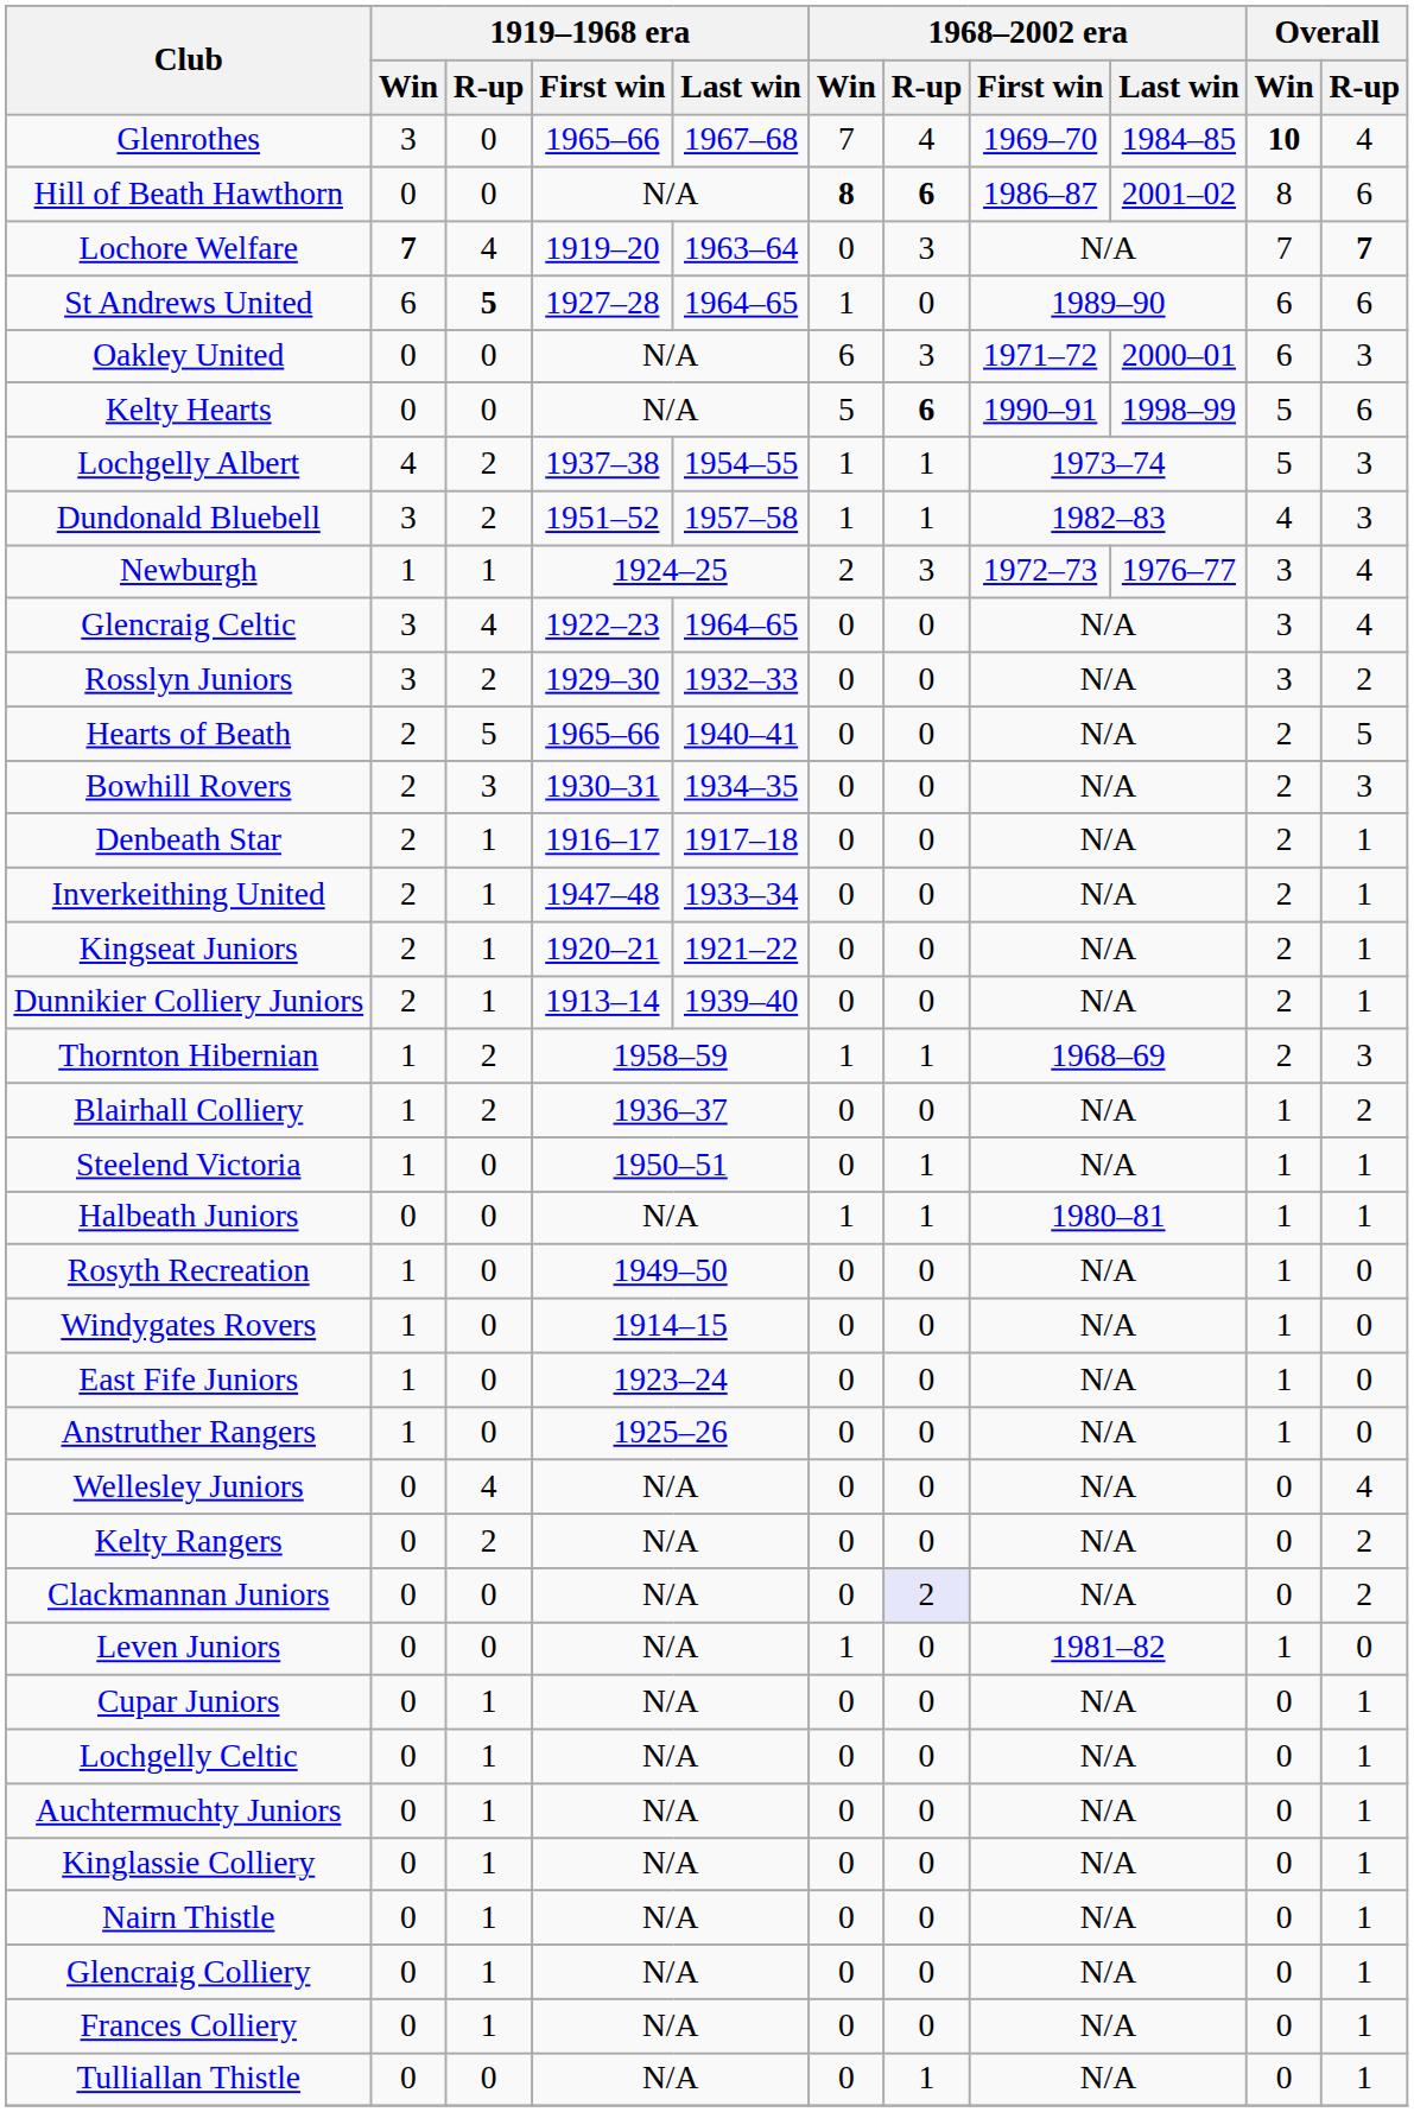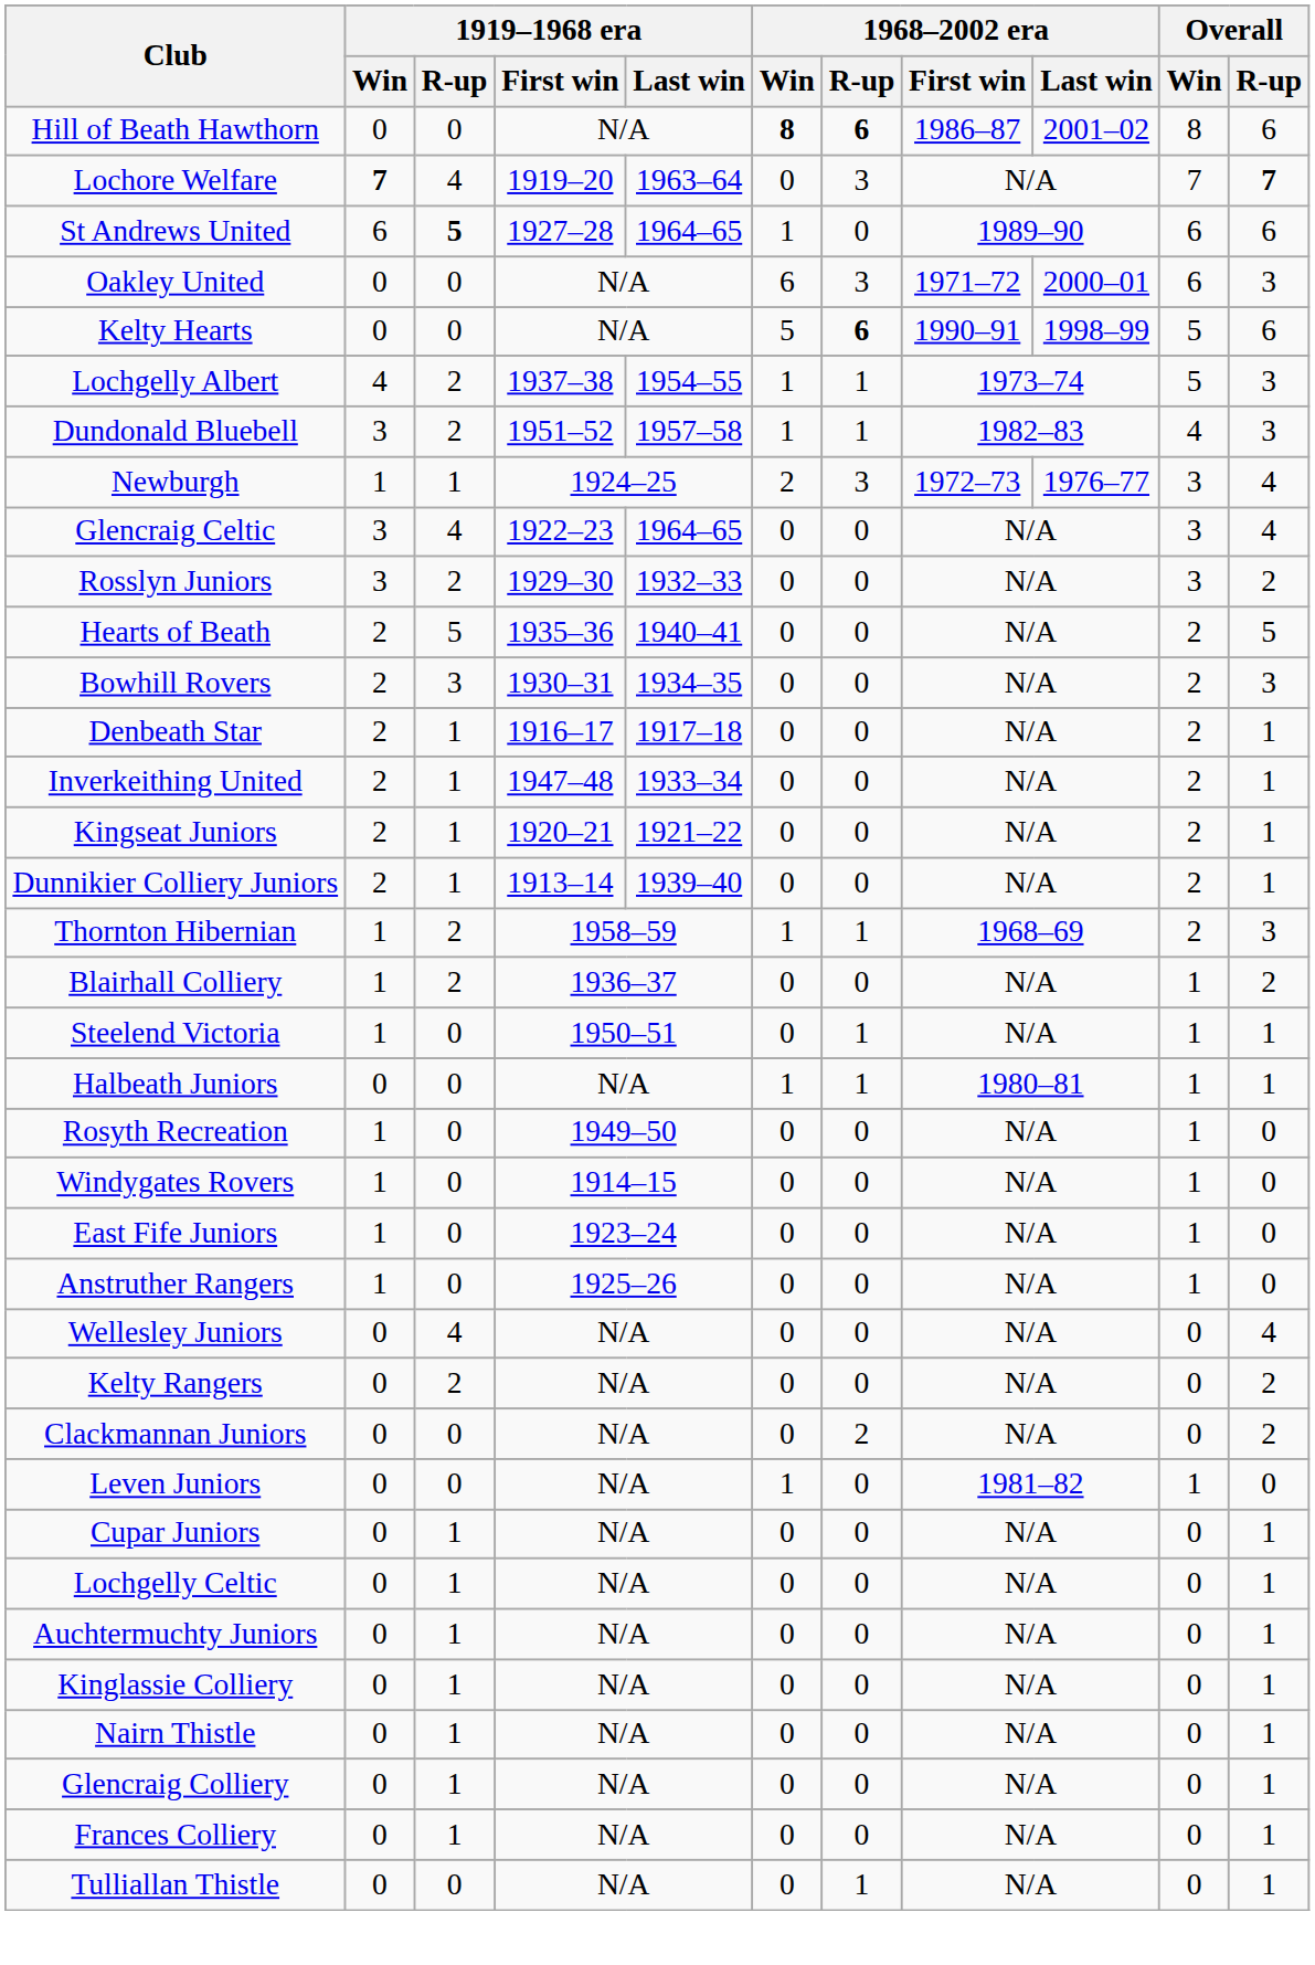 <table class="wikitable sortable" style="text-align: center; font-size:90%">
 <tr>
 <th rowspan=2>Club</th>
 <th colspan=4>1919–1968 era</th>
 <th colspan=4>1968–2002 era</th>
 <th colspan=2>Overall</th>
 </tr>
 <tr>
 <th>Win</th>
 <th>R-up</th>
 <th>First win</th>
 <th>Last win</th>
 <th>Win</th>
 <th>R-up</th>
 <th>First win</th>
 <th>Last win</th>
 <th>Win</th>
 <th>R-up</th>
-</tr>
-<tr>
-<td><a href='#'>Glenrothes</a></td>
-<td>3</td>
-<td>0</td>
-<td><a href='#'>1965–66</a></td>
-<td><a href='#'>1967–68</a></td>
-<td>7</td>
-<td>4</td>
-<td><a href='#'>1969–70</a></td>
-<td><a href='#'>1984–85</a></td>
-<td><strong>10</strong></td>
-<td>4</td>
 </tr>
 <tr>
 <td><a href='#'>Hill of Beath Hawthorn</a></td>
 <td>0</td>
 <td>0</td>
 <td colspan=2>N/A</td>
 <td><strong>8</strong></td>
 <td><strong>6</strong></td>
 <td><a href='#'>1986–87</a></td>
 <td><a href='#'>2001–02</a></td>
 <td>8</td>
 <td>6</td>
 </tr>
 <tr>
 <td><a href='#'>Lochore Welfare</a></td>
 <td><strong>7</strong></td>
 <td>4</td>
 <td><a href='#'>1919–20</a></td>
 <td><a href='#'>1963–64</a></td>
 <td>0</td>
 <td>3</td>
 <td colspan=2>N/A</td>
 <td>7</td>
 <td><strong>7</strong></td>
 </tr>
 <tr>
 <td><a href='#'>St Andrews United</a></td>
 <td>6</td>
 <td><strong>5</strong></td>
 <td><a href='#'>1927–28</a></td>
 <td><a href='#'>1964–65</a></td>
 <td>1</td>
 <td>0</td>
 <td colspan=2><a href='#'>1989–90</a></td>
 <td>6</td>
 <td>6</td>
 </tr>
 <tr>
 <td><a href='#'>Oakley United</a></td>
 <td>0</td>
 <td>0</td>
 <td colspan=2>N/A</td>
 <td>6</td>
 <td>3</td>
 <td><a href='#'>1971–72</a></td>
 <td><a href='#'>2000–01</a></td>
 <td>6</td>
 <td>3</td>
 </tr>
 <tr>
 <td><a href='#'>Kelty Hearts</a></td>
 <td>0</td>
 <td>0</td>
 <td colspan=2>N/A</td>
 <td>5</td>
 <td><strong>6</strong></td>
 <td><a href='#'>1990–91</a></td>
 <td><a href='#'>1998–99</a></td>
 <td>5</td>
 <td>6</td>
 </tr>
 <tr>
 <td><a href='#'>Lochgelly Albert</a></td>
 <td>4</td>
 <td>2</td>
 <td><a href='#'>1937–38</a></td>
 <td><a href='#'>1954–55</a></td>
 <td>1</td>
 <td>1</td>
 <td colspan=2><a href='#'>1973–74</a></td>
 <td>5</td>
 <td>3</td>
 </tr>
 <tr>
 <td><a href='#'>Dundonald Bluebell</a></td>
 <td>3</td>
 <td>2</td>
 <td><a href='#'>1951–52</a></td>
 <td><a href='#'>1957–58</a></td>
 <td>1</td>
 <td>1</td>
 <td colspan=2><a href='#'>1982–83</a></td>
 <td>4</td>
 <td>3</td>
 </tr>
 <tr>
 <td><a href='#'>Newburgh</a></td>
 <td>1</td>
 <td>1</td>
 <td colspan=2><a href='#'>1924–25</a></td>
 <td>2</td>
 <td>3</td>
 <td><a href='#'>1972–73</a></td>
 <td><a href='#'>1976–77</a></td>
 <td>3</td>
 <td>4</td>
 </tr>
 <tr>
 <td><a href='#'>Glencraig Celtic</a></td>
 <td>3</td>
 <td>4</td>
 <td><a href='#'>1922–23</a></td>
 <td><a href='#'>1964–65</a></td>
 <td>0</td>
 <td>0</td>
 <td colspan=2>N/A</td>
 <td>3</td>
 <td>4</td>
 </tr>
 <tr>
 <td><a href='#'>Rosslyn Juniors</a></td>
 <td>3</td>
 <td>2</td>
 <td><a href='#'>1929–30</a></td>
 <td><a href='#'>1932–33</a></td>
 <td>0</td>
 <td>0</td>
 <td colspan=2>N/A</td>
 <td>3</td>
 <td>2</td>
 </tr>
 <tr>
 <td><a href='#'>Hearts of Beath</a></td>
 <td>2</td>
 <td>5</td>
-<td><a href='#'>1965–66</a></td>
+<td><a href='#'>1935–36</a></td>
 <td><a href='#'>1940–41</a></td>
 <td>0</td>
 <td>0</td>
 <td colspan=2>N/A</td>
 <td>2</td>
 <td>5</td>
 </tr>
 <tr>
 <td><a href='#'>Bowhill Rovers</a></td>
 <td>2</td>
 <td>3</td>
 <td><a href='#'>1930–31</a></td>
 <td><a href='#'>1934–35</a></td>
 <td>0</td>
 <td>0</td>
 <td colspan=2>N/A</td>
 <td>2</td>
 <td>3</td>
 </tr>
 <tr>
 <td><a href='#'>Denbeath Star</a></td>
 <td>2</td>
 <td>1</td>
 <td><a href='#'>1916–17</a></td>
 <td><a href='#'>1917–18</a></td>
 <td>0</td>
 <td>0</td>
 <td colspan=2>N/A</td>
 <td>2</td>
 <td>1</td>
 </tr>
 <tr>
 <td><a href='#'>Inverkeithing United</a></td>
 <td>2</td>
 <td>1</td>
 <td><a href='#'>1947–48</a></td>
 <td><a href='#'>1933–34</a></td>
 <td>0</td>
 <td>0</td>
 <td colspan=2>N/A</td>
 <td>2</td>
 <td>1</td>
 </tr>
 <tr>
 <td><a href='#'>Kingseat Juniors</a></td>
 <td>2</td>
 <td>1</td>
 <td><a href='#'>1920–21</a></td>
 <td><a href='#'>1921–22</a></td>
 <td>0</td>
 <td>0</td>
 <td colspan=2>N/A</td>
 <td>2</td>
 <td>1</td>
 </tr>
 <tr>
 <td><a href='#'>Dunnikier Colliery Juniors</a></td>
 <td>2</td>
 <td>1</td>
 <td><a href='#'>1913–14</a></td>
 <td><a href='#'>1939–40</a></td>
 <td>0</td>
 <td>0</td>
 <td colspan=2>N/A</td>
 <td>2</td>
 <td>1</td>
 </tr>
 <tr>
 <td><a href='#'>Thornton Hibernian</a></td>
 <td>1</td>
 <td>2</td>
 <td colspan=2><a href='#'>1958–59</a></td>
 <td>1</td>
 <td>1</td>
 <td colspan=2><a href='#'>1968–69</a></td>
 <td>2</td>
 <td>3</td>
 </tr>
 <tr>
 <td><a href='#'>Blairhall Colliery</a></td>
 <td>1</td>
 <td>2</td>
 <td colspan=2><a href='#'>1936–37</a></td>
 <td>0</td>
 <td>0</td>
 <td colspan=2>N/A</td>
 <td>1</td>
 <td>2</td>
 </tr>
 <tr>
 <td><a href='#'>Steelend Victoria</a></td>
 <td>1</td>
 <td>0</td>
 <td colspan=2><a href='#'>1950–51</a></td>
 <td>0</td>
 <td>1</td>
 <td colspan=2>N/A</td>
 <td>1</td>
 <td>1</td>
 </tr>
 <tr>
 <td><a href='#'>Halbeath Juniors</a></td>
 <td>0</td>
 <td>0</td>
 <td colspan=2>N/A</td>
 <td>1</td>
 <td>1</td>
 <td colspan=2><a href='#'>1980–81</a></td>
 <td>1</td>
 <td>1</td>
 </tr>
 <tr>
 <td><a href='#'>Rosyth Recreation</a></td>
 <td>1</td>
 <td>0</td>
 <td colspan=2><a href='#'>1949–50</a></td>
 <td>0</td>
 <td>0</td>
 <td colspan=2>N/A</td>
 <td>1</td>
 <td>0</td>
 </tr>
 <tr>
 <td><a href='#'>Windygates Rovers</a></td>
 <td>1</td>
 <td>0</td>
 <td colspan=2><a href='#'>1914–15</a></td>
 <td>0</td>
 <td>0</td>
 <td colspan=2>N/A</td>
 <td>1</td>
 <td>0</td>
 </tr>
 <tr>
 <td><a href='#'>East Fife Juniors</a></td>
 <td>1</td>
 <td>0</td>
 <td colspan=2><a href='#'>1923–24</a></td>
 <td>0</td>
 <td>0</td>
 <td colspan=2>N/A</td>
 <td>1</td>
 <td>0</td>
 </tr>
 <tr>
 <td><a href='#'>Anstruther Rangers</a></td>
 <td>1</td>
 <td>0</td>
 <td colspan=2><a href='#'>1925–26</a></td>
 <td>0</td>
 <td>0</td>
 <td colspan=2>N/A</td>
 <td>1</td>
 <td>0</td>
 </tr>
 <tr>
 <td><a href='#'>Wellesley Juniors</a></td>
 <td>0</td>
 <td>4</td>
 <td colspan=2>N/A</td>
 <td>0</td>
 <td>0</td>
 <td colspan=2>N/A</td>
 <td>0</td>
 <td>4</td>
 </tr>
 <tr>
 <td><a href='#'>Kelty Rangers</a></td>
 <td>0</td>
 <td>2</td>
 <td colspan=2>N/A</td>
 <td>0</td>
 <td>0</td>
 <td colspan=2>N/A</td>
 <td>0</td>
 <td>2</td>
 </tr>
 <tr>
 <td><a href='#'>Clackmannan Juniors</a></td>
 <td>0</td>
 <td>0</td>
 <td colspan=2>N/A</td>
 <td>0</td>
-<td style="background: lavender;">2</td>
+<td>2</td>
 <td colspan=2>N/A</td>
 <td>0</td>
 <td>2</td>
 </tr>
 <tr>
 <td><a href='#'>Leven Juniors</a></td>
 <td>0</td>
 <td>0</td>
 <td colspan=2>N/A</td>
 <td>1</td>
 <td>0</td>
 <td colspan=2><a href='#'>1981–82</a></td>
 <td>1</td>
 <td>0</td>
 </tr>
 <tr>
 <td><a href='#'>Cupar Juniors</a></td>
 <td>0</td>
 <td>1</td>
 <td colspan=2>N/A</td>
 <td>0</td>
 <td>0</td>
 <td colspan=2>N/A</td>
 <td>0</td>
 <td>1</td>
 </tr>
 <tr>
 <td><a href='#'>Lochgelly Celtic</a></td>
 <td>0</td>
 <td>1</td>
 <td colspan=2>N/A</td>
 <td>0</td>
 <td>0</td>
 <td colspan=2>N/A</td>
 <td>0</td>
 <td>1</td>
 </tr>
 <tr>
 <td><a href='#'>Auchtermuchty Juniors</a></td>
 <td>0</td>
 <td>1</td>
 <td colspan=2>N/A</td>
 <td>0</td>
 <td>0</td>
 <td colspan=2>N/A</td>
 <td>0</td>
 <td>1</td>
 </tr>
 <tr>
 <td><a href='#'>Kinglassie Colliery</a></td>
 <td>0</td>
 <td>1</td>
 <td colspan=2>N/A</td>
 <td>0</td>
 <td>0</td>
 <td colspan=2>N/A</td>
 <td>0</td>
 <td>1</td>
 </tr>
 <tr>
 <td><a href='#'>Nairn Thistle</a></td>
 <td>0</td>
 <td>1</td>
 <td colspan=2>N/A</td>
 <td>0</td>
 <td>0</td>
 <td colspan=2>N/A</td>
 <td>0</td>
 <td>1</td>
 </tr>
 <tr>
 <td><a href='#'>Glencraig Colliery</a></td>
 <td>0</td>
 <td>1</td>
 <td colspan=2>N/A</td>
 <td>0</td>
 <td>0</td>
 <td colspan=2>N/A</td>
 <td>0</td>
 <td>1</td>
 </tr>
 <tr>
 <td><a href='#'>Frances Colliery</a></td>
 <td>0</td>
 <td>1</td>
 <td colspan=2>N/A</td>
 <td>0</td>
 <td>0</td>
 <td colspan=2>N/A</td>
 <td>0</td>
 <td>1</td>
 </tr>
 <tr>
 <td><a href='#'>Tulliallan Thistle</a></td>
 <td>0</td>
 <td>0</td>
 <td colspan=2>N/A</td>
 <td>0</td>
 <td>1</td>
 <td colspan=2>N/A</td>
 <td>0</td>
 <td>1</td>
 </tr>
 <tr>
 </tr>
 </table>
